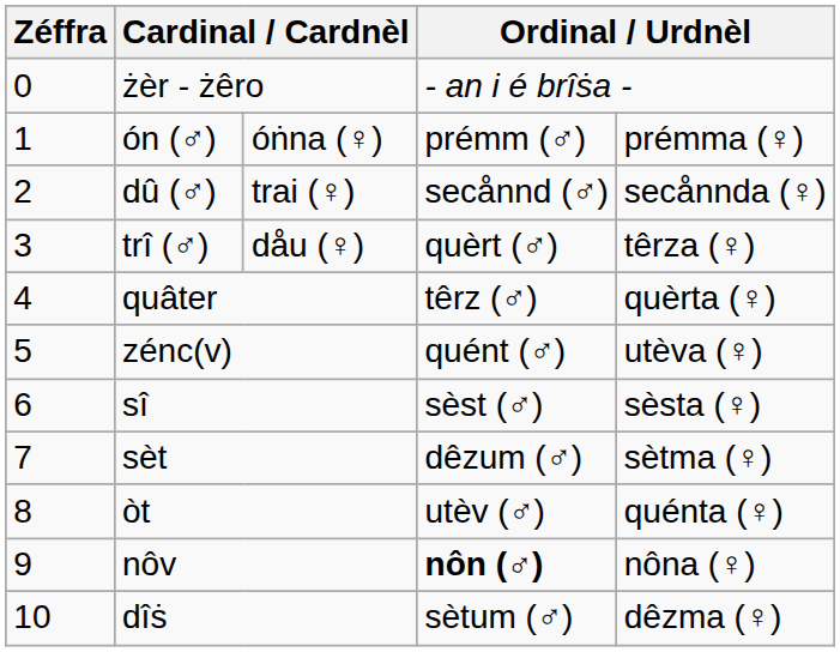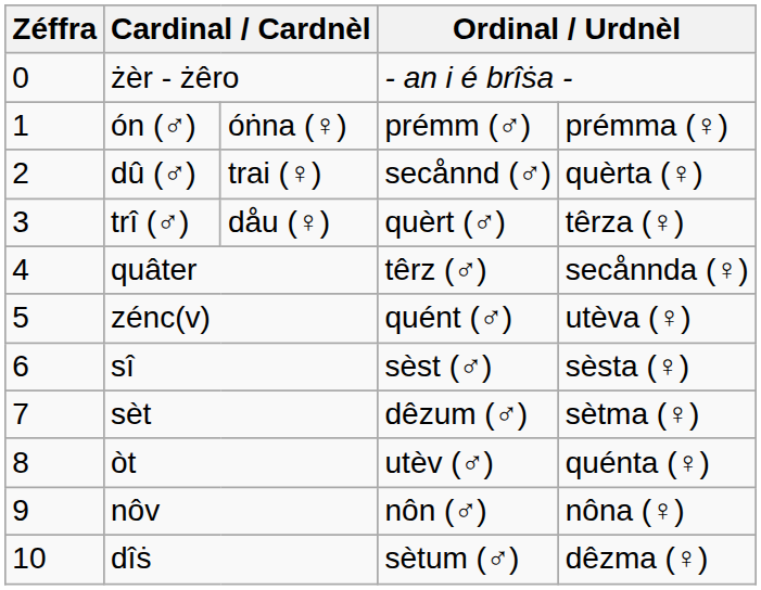 <table class="wikitable" style="clear: both;">
 <tr>
 <th>Zéffra</th>
 <th colspan="2">Cardinal / Cardnèl</th>
 <th colspan="2">Ordinal / Urdnèl</th>
 </tr>
 <tr>
 <td>0</td>
 <td colspan="2">żèr - żêro</td>
 <td colspan="2"><em>- an i é brîṡa -</em></td>
 </tr>
 <tr>
 <td>1</td>
 <td ón>ón (♂)</td>
 <td>óṅna (♀)</td>
 <td>prémm (♂)</td>
 <td>prémma (♀)</td>
 </tr>
 <tr>
 <td>2</td>
 <td dû>dû (♂)</td>
 <td>trai (♀)</td>
 <td>secånnd (♂)</td>
-<td>secånnda (♀)</td>
+<td>quèrta (♀)</td>
 </tr>
 <tr>
 <td>3</td>
 <td trî>trî (♂)</td>
 <td>dåu (♀)</td>
 <td>quèrt (♂)</td>
 <td>têrza (♀)</td>
 </tr>
 <tr>
 <td>4</td>
 <td colspan="2">quâter</td>
 <td>têrz (♂)</td>
-<td>quèrta (♀)</td>
+<td>secånnda (♀)</td>
 </tr>
 <tr>
 <td>5</td>
 <td colspan="2">zénc(v)</td>
 <td>quént (♂)</td>
 <td>utèva (♀)</td>
 </tr>
 <tr>
 <td>6</td>
 <td colspan="2">sî</td>
 <td>sèst (♂)</td>
 <td>sèsta (♀)</td>
 </tr>
 <tr>
 <td>7</td>
 <td colspan="2">sèt</td>
 <td>dêzum (♂)</td>
 <td>sètma (♀)</td>
 </tr>
 <tr>
 <td>8</td>
 <td colspan="2">òt</td>
 <td>utèv (♂)</td>
 <td>quénta (♀)</td>
 </tr>
 <tr>
 <td>9</td>
 <td colspan="2">nôv</td>
-<td><strong>nôn (♂)</strong></td>
+<td>nôn (♂)</td>
 <td>nôna (♀)</td>
 </tr>
 <tr>
 <td>10</td>
 <td colspan="2">dîṡ</td>
 <td>sètum (♂)</td>
 <td>dêzma (♀)</td>
 </tr>
 </table>
